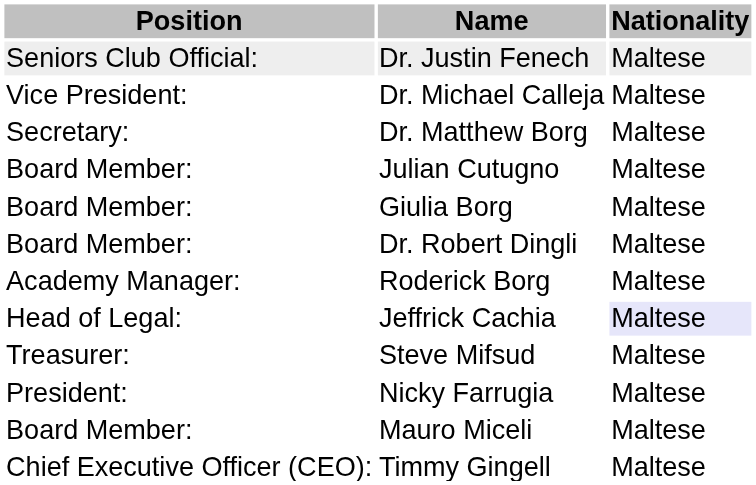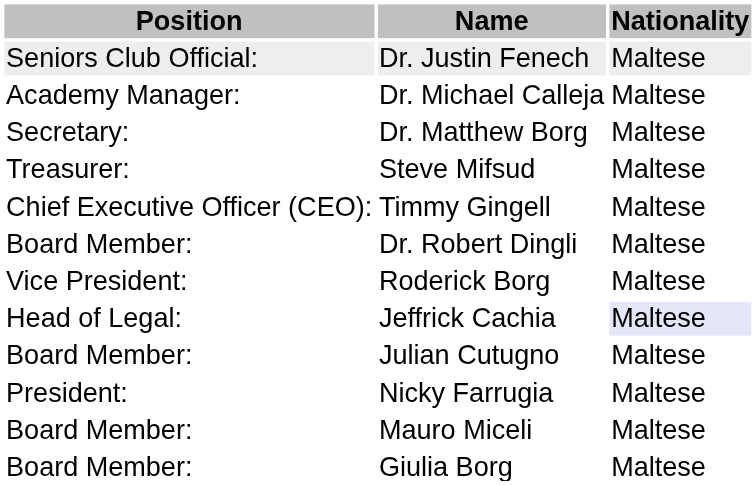 <table class="toccolours">
 <tr>
 <th bgcolor=silver>Position</th>
 <th bgcolor=silver>Name</th>
 <th bgcolor=silver>Nationality</th>
 </tr>
 <tr bgcolor=#eeeeee>
 <td>Seniors Club Official:</td>
 <td>Dr. Justin Fenech</td>
 <td> Maltese</td>
 </tr>
 <tr>
-<td>Vice President:</td>
+<td>Academy Manager:</td>
 <td>Dr. Michael Calleja</td>
 <td> Maltese</td>
 </tr>
 <tr>
 <td>Secretary:</td>
 <td>Dr. Matthew Borg</td>
 <td> Maltese</td>
 </tr>
 <tr>
-<td>Board Member:</td>
-<td>Julian Cutugno</td>
+<td>Treasurer:</td>
+<td>Steve Mifsud</td>
 <td> Maltese</td>
 </tr>
 <tr>
-<td>Board Member:</td>
-<td>Giulia Borg</td>
+<td>Chief Executive Officer (CEO):</td>
+<td>Timmy Gingell</td>
 <td> Maltese</td>
 </tr>
 <tr>
 <td>Board Member:</td>
 <td>Dr. Robert Dingli</td>
 <td> Maltese</td>
 </tr>
 <tr>
-<td>Academy Manager:</td>
+<td>Vice President:</td>
 <td>Roderick Borg</td>
 <td> Maltese</td>
 </tr>
 <tr>
 <td>Head of Legal:</td>
 <td>Jeffrick Cachia</td>
 <td style="background: lavender;"> Maltese</td>
 </tr>
 <tr>
-<td>Treasurer:</td>
-<td>Steve Mifsud</td>
+<td>Board Member:</td>
+<td>Julian Cutugno</td>
 <td> Maltese</td>
 </tr>
 <tr>
 <td>President:</td>
 <td>Nicky Farrugia</td>
 <td> Maltese</td>
 </tr>
 <tr>
 <td>Board Member:</td>
 <td>Mauro Miceli</td>
 <td> Maltese</td>
 </tr>
 <tr>
-<td>Chief Executive Officer (CEO):</td>
-<td>Timmy Gingell</td>
+<td>Board Member:</td>
+<td>Giulia Borg</td>
 <td> Maltese</td>
 </tr>
 <tr>
 </tr>
 </table>
